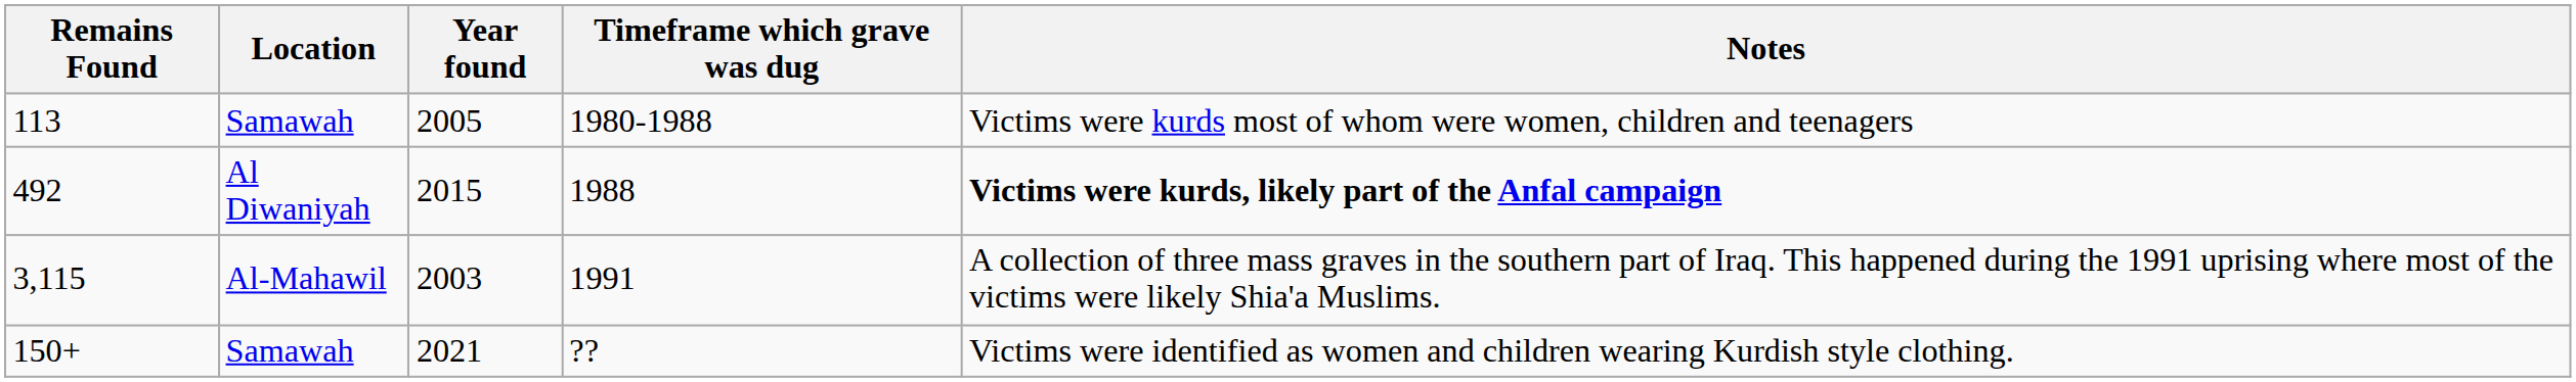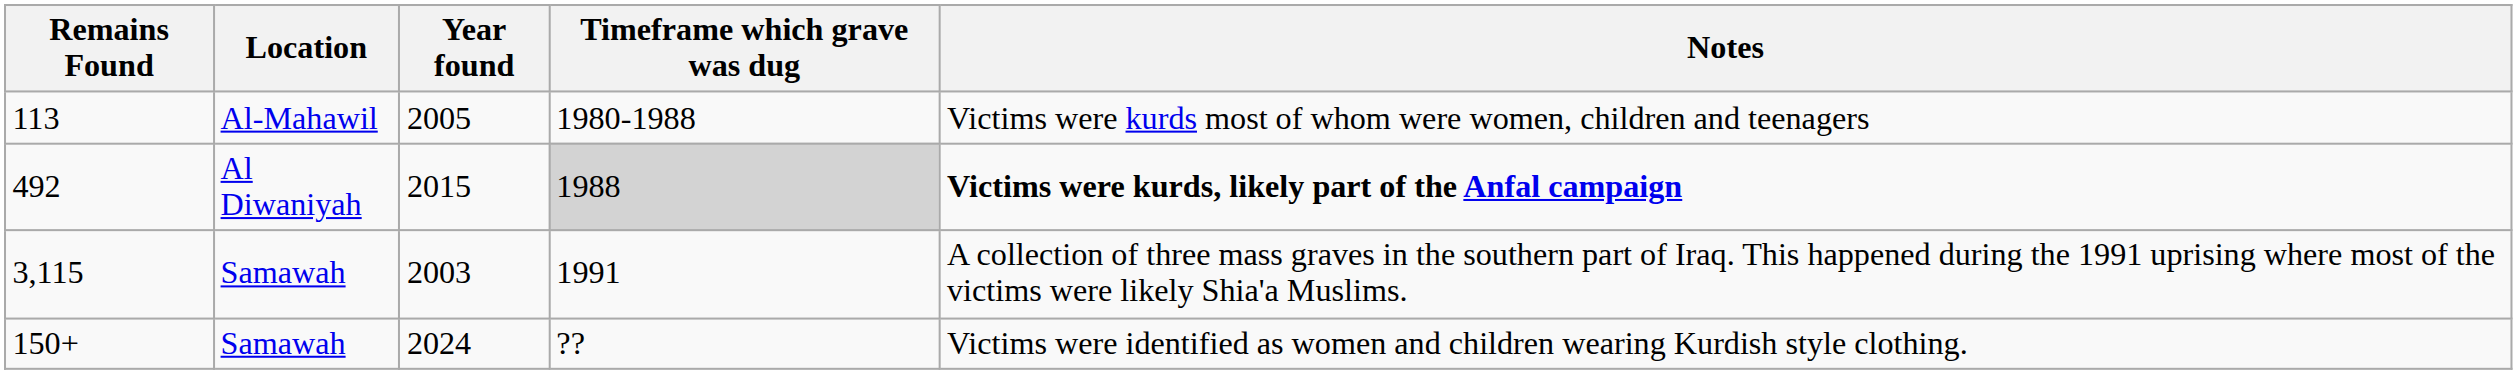 <table class="wikitable sortable">
 <tr>
 <th>Remains Found</th>
 <th>Location</th>
 <th>Year found</th>
 <th>Timeframe which grave was dug</th>
 <th>Notes</th>
 </tr>
 <tr>
 <td>113</td>
-<td><a href='#'>Samawah</a></td>
+<td><a href='#'>Al-Mahawil</a></td>
 <td>2005</td>
 <td>1980-1988</td>
 <td>Victims were <a href='#'>kurds</a> most of whom were women, children and teenagers</td>
 </tr>
 <tr>
 <td>492</td>
 <td><a href='#'>Al Diwaniyah</a></td>
 <td>2015</td>
-<td>1988</td>
+<td style="background: lightgrey;">1988</td>
 <td><strong>Victims were kurds, likely part of the <a href='#'>Anfal campaign</a></strong></td>
 </tr>
 <tr>
 <td>3,115</td>
-<td><a href='#'>Al-Mahawil</a></td>
+<td><a href='#'>Samawah</a></td>
 <td>2003</td>
 <td>1991</td>
 <td>A collection of three mass graves in the southern part of Iraq. This happened during the 1991 uprising where most of the victims were likely Shia'a Muslims.</td>
 </tr>
 <tr>
 <td>150+</td>
 <td><a href='#'>Samawah</a></td>
-<td>2021</td>
+<td>2024</td>
 <td>??</td>
 <td>Victims were identified as women and children wearing Kurdish style clothing.</td>
 </tr>
 </table>
